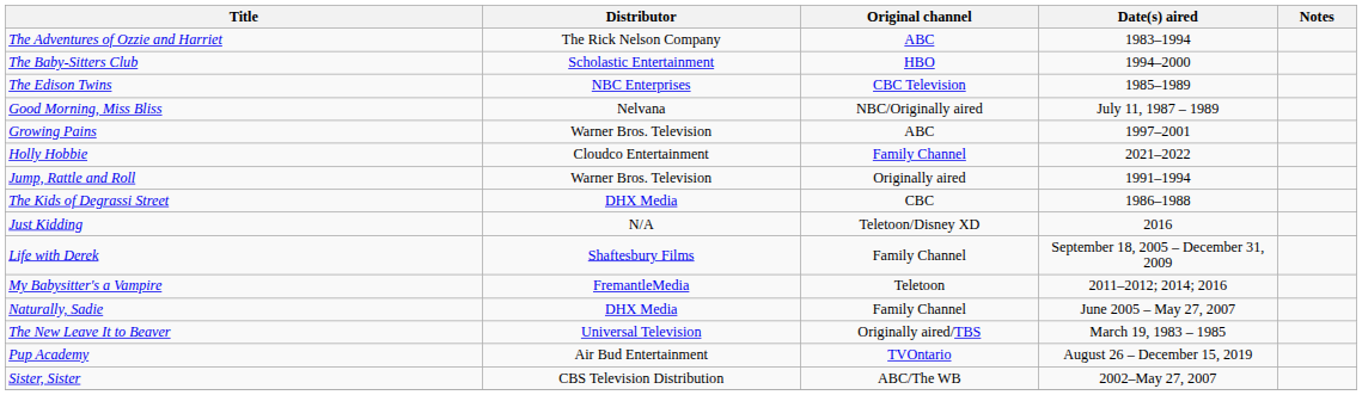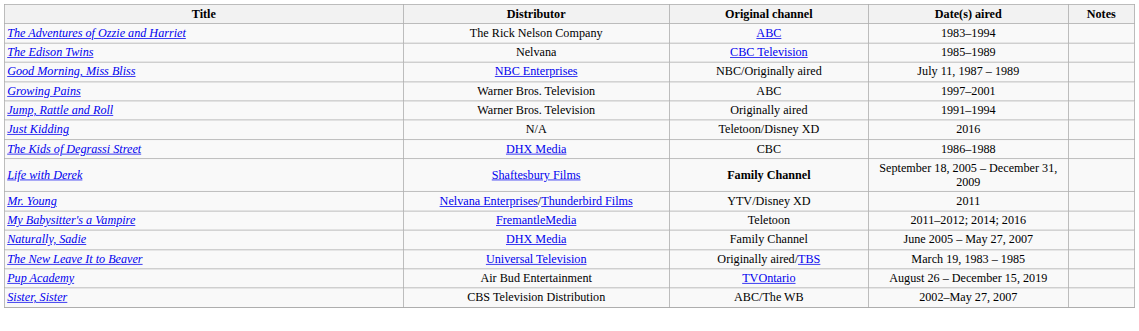 <table class="wikitable plainrowheaders sortable" style="width:75%;text-align:center;">
 <tr>
 <th scope="col" style="width:30%;">Title</th>
 <th scope="col" style="width:20%;">Distributor</th>
 <th scope="col" style="width:15%;">Original channel</th>
 <th scope="col" style="width:15%;">Date(s) aired</th>
 <th class="unsortable" style="width:5%;">Notes</th>
 </tr>
 <tr>
 <td scope="row" style="text-align:left;"><em><a href='#'>The Adventures of Ozzie and Harriet</a></em></td>
 <td>The Rick Nelson Company</td>
 <td><a href='#'>ABC</a></td>
 <td>1983–1994</td>
 <td></td>
 </tr>
 <tr>
-<td scope="row" style="text-align:left;"><em><a href='#'>The Baby-Sitters Club</a></em></td>
-<td><a href='#'>Scholastic Entertainment</a></td>
-<td><a href='#'>HBO</a></td>
-<td>1994–2000</td>
-<td></td>
-</tr>
-<tr>
 <td scope="row" style="text-align:left;"><em><a href='#'>The Edison Twins</a></em></td>
-<td><a href='#'>NBC Enterprises</a></td>
+<td>Nelvana</td>
 <td><a href='#'>CBC Television</a></td>
 <td>1985–1989</td>
 <td></td>
 </tr>
 <tr>
 <td scope="row" style="text-align:left;"><em><a href='#'>Good Morning, Miss Bliss</a></em></td>
-<td>Nelvana</td>
+<td><a href='#'>NBC Enterprises</a></td>
 <td>NBC/Originally aired</td>
 <td>July 11, 1987 – 1989</td>
 <td></td>
 </tr>
 <tr>
 <td scope="row" style="text-align:left;"><em><a href='#'>Growing Pains</a></em></td>
 <td>Warner Bros. Television</td>
 <td>ABC</td>
 <td>1997–2001</td>
 <td></td>
 </tr>
 <tr>
-<td scope="row" style="text-align:left;"><em><a href='#'>Holly Hobbie</a></em></td>
-<td>Cloudco Entertainment</td>
-<td><a href='#'>Family Channel</a></td>
-<td>2021–2022</td>
-<td></td>
-</tr>
-<tr>
 <td scope="row" style="text-align:left;"><em><a href='#'>Jump, Rattle and Roll</a></em></td>
 <td>Warner Bros. Television</td>
 <td>Originally aired</td>
 <td>1991–1994</td>
+<td></td>
+</tr>
+<tr>
+<td scope="row" style="text-align:left;"><em><a href='#'>Just Kidding</a></em></td>
+<td>N/A</td>
+<td>Teletoon/Disney XD</td>
+<td>2016</td>
 <td></td>
 </tr>
 <tr>
 <td scope="row" style="text-align:left;"><em><a href='#'>The Kids of Degrassi Street</a></em></td>
 <td><a href='#'>DHX Media</a></td>
 <td>CBC</td>
 <td>1986–1988</td>
 <td></td>
 </tr>
 <tr>
-<td scope="row" style="text-align:left;"><em><a href='#'>Just Kidding</a></em></td>
-<td>N/A</td>
-<td>Teletoon/Disney XD</td>
-<td>2016</td>
+<td scope="row" style="text-align:left;"><em><a href='#'>Life with Derek</a></em></td>
+<td><a href='#'>Shaftesbury Films</a></td>
+<td><strong>Family Channel</strong></td>
+<td>September 18, 2005 – December 31, 2009</td>
 <td></td>
 </tr>
 <tr>
-<td scope="row" style="text-align:left;"><em><a href='#'>Life with Derek</a></em></td>
-<td><a href='#'>Shaftesbury Films</a></td>
-<td>Family Channel</td>
-<td>September 18, 2005 – December 31, 2009</td>
+<td scope="row" style="text-align:left;"><em><a href='#'>Mr. Young</a></em></td>
+<td><a href='#'>Nelvana Enterprises</a>/<a href='#'>Thunderbird Films</a></td>
+<td>YTV/Disney XD</td>
+<td>2011</td>
 <td></td>
 </tr>
 <tr>
 <td scope="row" style="text-align:left;"><em><a href='#'>My Babysitter's a Vampire</a></em></td>
 <td><a href='#'>FremantleMedia</a></td>
 <td>Teletoon</td>
 <td>2011–2012; 2014; 2016</td>
 <td></td>
 </tr>
 <tr>
 <td scope="row" style="text-align:left;"><em><a href='#'>Naturally, Sadie</a></em></td>
 <td><a href='#'>DHX Media</a></td>
 <td>Family Channel</td>
 <td>June 2005 – May 27, 2007</td>
 <td></td>
 </tr>
 <tr>
 <td scope="row" style="text-align:left;"><em><a href='#'>The New Leave It to Beaver</a></em></td>
 <td><a href='#'>Universal Television</a></td>
 <td>Originally aired/<a href='#'>TBS</a></td>
 <td>March 19, 1983 – 1985</td>
 <td></td>
 </tr>
 <tr>
 <td scope="row" style="text-align:left;"><em><a href='#'>Pup Academy</a></em></td>
 <td>Air Bud Entertainment</td>
 <td><a href='#'>TVOntario</a></td>
 <td>August 26 – December 15, 2019</td>
 <td></td>
 </tr>
 <tr>
 <td scope="row" style="text-align:left;"><em><a href='#'>Sister, Sister</a></em></td>
 <td>CBS Television Distribution</td>
 <td>ABC/The WB</td>
 <td>2002–May 27, 2007</td>
 <td></td>
 </tr>
 <tr>
 </tr>
 </table>
